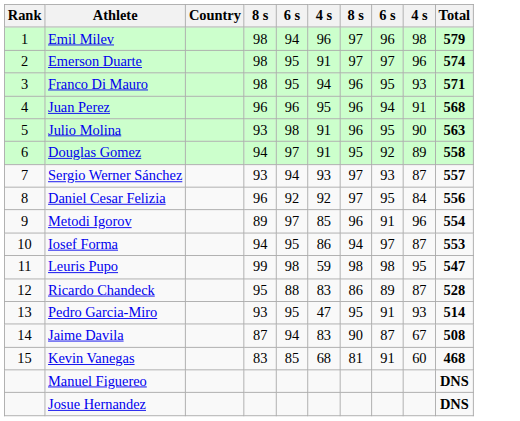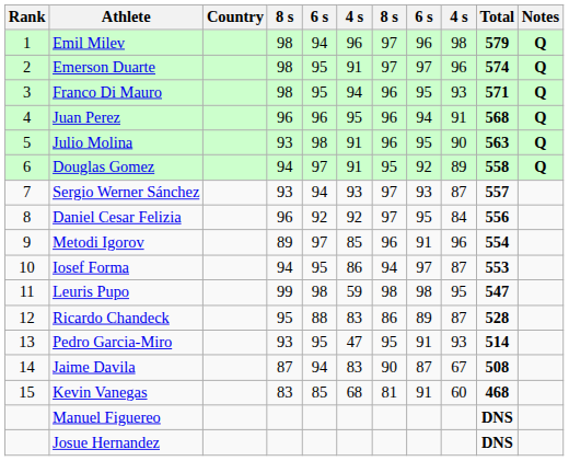 <table class="wikitable sortable" style="text-align:center">
 <tr>
 <th>Rank</th>
 <th>Athlete</th>
 <th>Country</th>
 <th class="sortable" style="width: 28px">8 s</th>
 <th class="sortable" style="width: 28px">6 s</th>
 <th class="sortable" style="width: 28px">4 s</th>
 <th class="sortable" style="width: 28px">8 s</th>
 <th class="sortable" style="width: 28px">6 s</th>
 <th class="sortable" style="width: 28px">4 s</th>
 <th>Total</th>
+<th class="unsortable">Notes</th>
 </tr>
 <tr bgcolor=#ccffcc>
 <td>1</td>
 <td align="left"><a href='#'>Emil Milev</a></td>
 <td align="left"></td>
 <td>98</td>
 <td>94</td>
 <td>96</td>
 <td>97</td>
 <td>96</td>
 <td>98</td>
 <td><strong>579</strong></td>
+<td><strong>Q</strong></td>
 </tr>
 <tr bgcolor=#ccffcc>
 <td>2</td>
 <td align="left"><a href='#'>Emerson Duarte</a></td>
 <td align="left"></td>
 <td>98</td>
 <td>95</td>
 <td>91</td>
 <td>97</td>
 <td>97</td>
 <td>96</td>
 <td><strong>574</strong></td>
+<td><strong>Q</strong></td>
 </tr>
 <tr bgcolor=#ccffcc>
 <td>3</td>
 <td align="left"><a href='#'>Franco Di Mauro</a></td>
 <td align="left"></td>
 <td>98</td>
 <td>95</td>
 <td>94</td>
 <td>96</td>
 <td>95</td>
 <td>93</td>
 <td><strong>571</strong></td>
+<td><strong>Q</strong></td>
 </tr>
 <tr bgcolor=#ccffcc>
 <td>4</td>
 <td align="left"><a href='#'>Juan Perez</a></td>
 <td align="left"></td>
 <td>96</td>
 <td>96</td>
 <td>95</td>
 <td>96</td>
 <td>94</td>
 <td>91</td>
 <td><strong>568</strong></td>
+<td><strong>Q</strong></td>
 </tr>
 <tr bgcolor=#ccffcc>
 <td>5</td>
 <td align="left"><a href='#'>Julio Molina</a></td>
 <td align="left"></td>
 <td>93</td>
 <td>98</td>
 <td>91</td>
 <td>96</td>
 <td>95</td>
 <td>90</td>
 <td><strong>563</strong></td>
+<td><strong>Q</strong></td>
 </tr>
 <tr bgcolor=#ccffcc>
 <td>6</td>
 <td align="left"><a href='#'>Douglas Gomez</a></td>
 <td align="left"></td>
 <td>94</td>
 <td>97</td>
 <td>91</td>
 <td>95</td>
 <td>92</td>
 <td>89</td>
 <td><strong>558</strong></td>
+<td><strong>Q</strong></td>
 </tr>
 <tr>
 <td>7</td>
 <td align="left"><a href='#'>Sergio Werner Sánchez</a></td>
 <td align="left"></td>
 <td>93</td>
 <td>94</td>
 <td>93</td>
 <td>97</td>
 <td>93</td>
 <td>87</td>
 <td><strong>557</strong></td>
+<td></td>
 </tr>
 <tr>
 <td>8</td>
 <td align="left"><a href='#'>Daniel Cesar Felizia</a></td>
 <td align="left"></td>
 <td>96</td>
 <td>92</td>
 <td>92</td>
 <td>97</td>
 <td>95</td>
 <td>84</td>
 <td><strong>556</strong></td>
+<td></td>
 </tr>
 <tr>
 <td>9</td>
 <td align="left"><a href='#'>Metodi Igorov</a></td>
 <td align="left"></td>
 <td>89</td>
 <td>97</td>
 <td>85</td>
 <td>96</td>
 <td>91</td>
 <td>96</td>
 <td><strong>554</strong></td>
+<td></td>
 </tr>
 <tr>
 <td>10</td>
 <td align="left"><a href='#'>Iosef Forma</a></td>
 <td align="left"></td>
 <td>94</td>
 <td>95</td>
 <td>86</td>
 <td>94</td>
 <td>97</td>
 <td>87</td>
 <td><strong>553</strong></td>
+<td></td>
 </tr>
 <tr>
 <td>11</td>
 <td align="left"><a href='#'>Leuris Pupo</a></td>
 <td align="left"></td>
 <td>99</td>
 <td>98</td>
 <td>59</td>
 <td>98</td>
 <td>98</td>
 <td>95</td>
 <td><strong>547</strong></td>
+<td></td>
 </tr>
 <tr>
 <td>12</td>
 <td align="left"><a href='#'>Ricardo Chandeck</a></td>
 <td align="left"></td>
 <td>95</td>
 <td>88</td>
 <td>83</td>
 <td>86</td>
 <td>89</td>
 <td>87</td>
 <td><strong>528</strong></td>
+<td></td>
 </tr>
 <tr>
 <td>13</td>
 <td align="left"><a href='#'>Pedro Garcia-Miro</a></td>
 <td align="left"></td>
 <td>93</td>
 <td>95</td>
 <td>47</td>
 <td>95</td>
 <td>91</td>
 <td>93</td>
 <td><strong>514</strong></td>
+<td></td>
 </tr>
 <tr>
 <td>14</td>
 <td align="left"><a href='#'>Jaime Davila</a></td>
 <td align="left"></td>
 <td>87</td>
 <td>94</td>
 <td>83</td>
 <td>90</td>
 <td>87</td>
 <td>67</td>
 <td><strong>508</strong></td>
+<td></td>
 </tr>
 <tr>
 <td>15</td>
 <td align="left"><a href='#'>Kevin Vanegas</a></td>
 <td align="left"></td>
 <td>83</td>
 <td>85</td>
 <td>68</td>
 <td>81</td>
 <td>91</td>
 <td>60</td>
 <td><strong>468</strong></td>
+<td></td>
 </tr>
 <tr>
 <td></td>
 <td align="left"><a href='#'>Manuel Figuereo</a></td>
 <td align="left"></td>
 <td></td>
 <td></td>
 <td></td>
 <td></td>
 <td></td>
 <td></td>
 <td><strong>DNS</strong></td>
+<td></td>
 </tr>
 <tr>
 <td></td>
 <td align="left"><a href='#'>Josue Hernandez</a></td>
 <td align="left"></td>
 <td></td>
 <td></td>
 <td></td>
 <td></td>
 <td></td>
 <td></td>
 <td><strong>DNS</strong></td>
+<td></td>
 </tr>
 </table>
